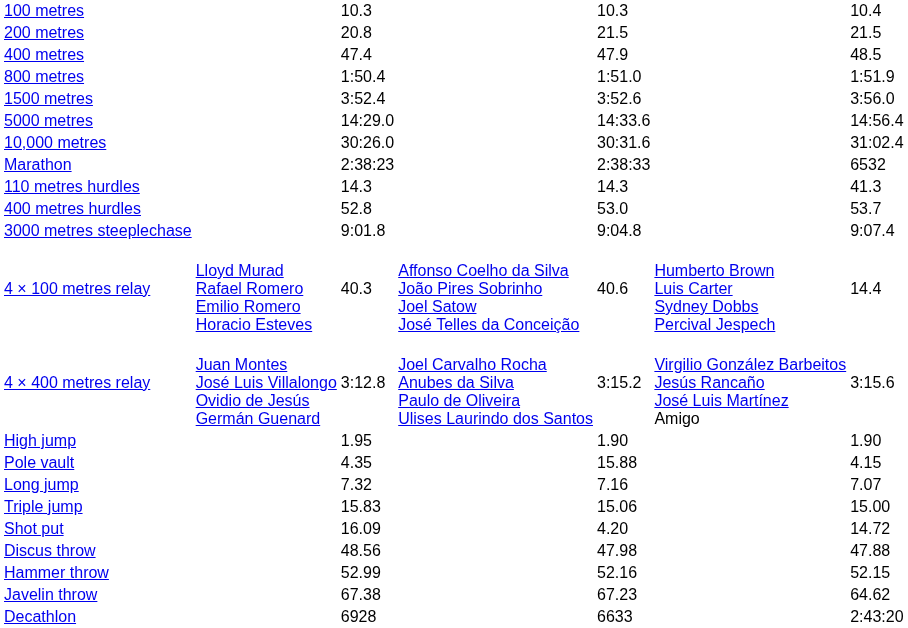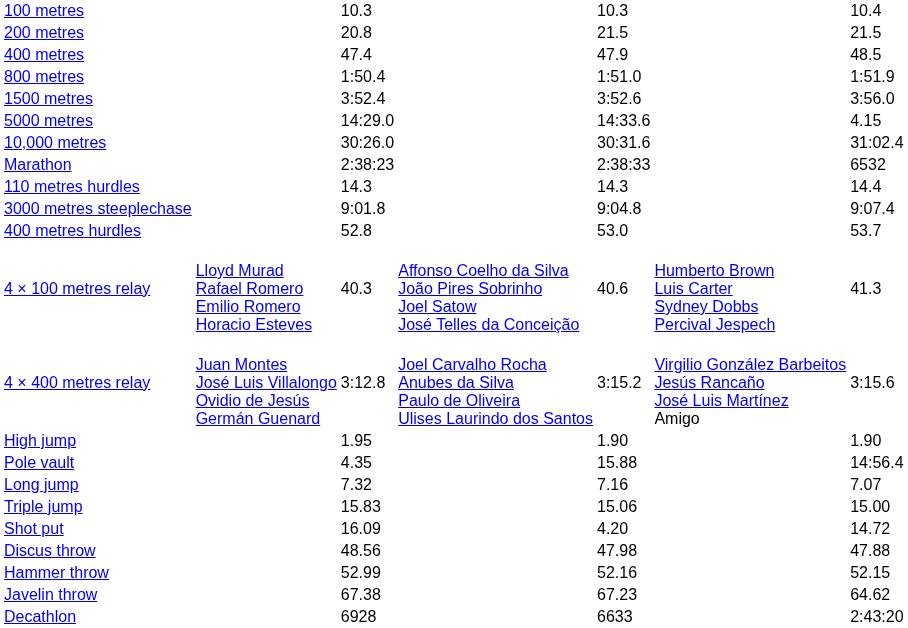 <table>
 <tr>
 <td><a href='#'>100 metres</a></td>
 <td></td>
 <td>10.3</td>
 <td></td>
 <td>10.3</td>
 <td></td>
 <td>10.4</td>
 </tr>
 <tr>
 <td><a href='#'>200 metres</a></td>
 <td></td>
 <td>20.8</td>
 <td></td>
 <td>21.5</td>
 <td></td>
 <td>21.5</td>
 </tr>
 <tr>
 <td><a href='#'>400 metres</a></td>
 <td></td>
 <td>47.4</td>
 <td></td>
 <td>47.9</td>
 <td></td>
 <td>48.5</td>
 </tr>
 <tr>
 <td><a href='#'>800 metres</a></td>
 <td></td>
 <td>1:50.4</td>
 <td></td>
 <td>1:51.0</td>
 <td></td>
 <td>1:51.9</td>
 </tr>
 <tr>
 <td><a href='#'>1500 metres</a></td>
 <td></td>
 <td>3:52.4</td>
 <td></td>
 <td>3:52.6</td>
 <td></td>
 <td>3:56.0</td>
 </tr>
 <tr>
 <td><a href='#'>5000 metres</a></td>
 <td></td>
 <td>14:29.0</td>
 <td></td>
 <td>14:33.6</td>
 <td></td>
-<td>14:56.4</td>
+<td>4.15</td>
 </tr>
 <tr>
 <td><a href='#'>10,000 metres</a></td>
 <td></td>
 <td>30:26.0</td>
 <td></td>
 <td>30:31.6</td>
 <td></td>
 <td>31:02.4</td>
 </tr>
 <tr>
 <td><a href='#'>Marathon</a></td>
 <td></td>
 <td>2:38:23</td>
 <td></td>
 <td>2:38:33</td>
 <td></td>
 <td>6532</td>
 </tr>
 <tr>
 <td><a href='#'>110 metres hurdles</a></td>
 <td></td>
 <td>14.3</td>
 <td></td>
 <td>14.3</td>
 <td></td>
-<td>41.3</td>
+<td>14.4</td>
+</tr>
+<tr>
+<td><a href='#'>3000 metres steeplechase</a></td>
+<td></td>
+<td>9:01.8</td>
+<td></td>
+<td>9:04.8</td>
+<td></td>
+<td>9:07.4</td>
 </tr>
 <tr>
 <td><a href='#'>400 metres hurdles</a></td>
 <td></td>
 <td>52.8</td>
 <td></td>
 <td>53.0</td>
 <td></td>
 <td>53.7</td>
 </tr>
 <tr>
-<td><a href='#'>3000 metres steeplechase</a></td>
-<td></td>
-<td>9:01.8</td>
-<td></td>
-<td>9:04.8</td>
-<td></td>
-<td>9:07.4</td>
-</tr>
-<tr>
 <td><a href='#'>4 × 100 metres relay</a></td>
 <td> <br> <a href='#'>Lloyd Murad</a> <br> <a href='#'>Rafael Romero</a> <br> <a href='#'>Emilio Romero</a> <br> <a href='#'>Horacio Esteves</a></td>
 <td>40.3</td>
 <td> <br> <a href='#'>Affonso Coelho da Silva</a> <br> <a href='#'>João Pires Sobrinho</a> <br> <a href='#'>Joel Satow</a> <br> <a href='#'>José Telles da Conceição</a></td>
 <td>40.6</td>
 <td> <br> <a href='#'>Humberto Brown</a> <br> <a href='#'>Luis Carter</a> <br> <a href='#'>Sydney Dobbs</a> <br> <a href='#'>Percival Jespech</a></td>
-<td>14.4</td>
+<td>41.3</td>
 </tr>
 <tr>
 <td><a href='#'>4 × 400 metres relay</a></td>
 <td> <br> <a href='#'>Juan Montes</a> <br> <a href='#'>José Luis Villalongo</a> <br> <a href='#'>Ovidio de Jesús</a> <br> <a href='#'>Germán Guenard</a></td>
 <td>3:12.8</td>
 <td> <br> <a href='#'>Joel Carvalho Rocha</a> <br> <a href='#'>Anubes da Silva</a> <br> <a href='#'>Paulo de Oliveira</a> <br> <a href='#'>Ulises Laurindo dos Santos</a></td>
 <td>3:15.2</td>
 <td> <br> <a href='#'>Virgilio González Barbeitos</a> <br> <a href='#'>Jesús Rancaño</a> <br> <a href='#'>José Luis Martínez</a> <br> Amigo</td>
 <td>3:15.6</td>
 </tr>
 <tr>
 <td><a href='#'>High jump</a></td>
 <td></td>
 <td>1.95</td>
 <td></td>
 <td>1.90</td>
 <td></td>
 <td>1.90</td>
 </tr>
 <tr>
 <td><a href='#'>Pole vault</a></td>
 <td></td>
 <td>4.35</td>
 <td></td>
 <td>15.88</td>
 <td></td>
-<td>4.15</td>
+<td>14:56.4</td>
 </tr>
 <tr>
 <td><a href='#'>Long jump</a></td>
 <td></td>
 <td>7.32</td>
 <td></td>
 <td>7.16</td>
 <td></td>
 <td>7.07</td>
 </tr>
 <tr>
 <td><a href='#'>Triple jump</a></td>
 <td></td>
 <td>15.83</td>
 <td></td>
 <td>15.06</td>
 <td></td>
 <td>15.00</td>
 </tr>
 <tr>
 <td><a href='#'>Shot put</a></td>
 <td></td>
 <td>16.09</td>
 <td></td>
 <td>4.20</td>
 <td></td>
 <td>14.72</td>
 </tr>
 <tr>
 <td><a href='#'>Discus throw</a></td>
 <td></td>
 <td>48.56</td>
 <td></td>
 <td>47.98</td>
 <td></td>
 <td>47.88</td>
 </tr>
 <tr>
 <td><a href='#'>Hammer throw</a></td>
 <td></td>
 <td>52.99</td>
 <td></td>
 <td>52.16</td>
 <td></td>
 <td>52.15</td>
 </tr>
 <tr>
 <td><a href='#'>Javelin throw</a></td>
 <td></td>
 <td>67.38</td>
 <td></td>
 <td>67.23</td>
 <td></td>
 <td>64.62</td>
 </tr>
 <tr>
 <td><a href='#'>Decathlon</a></td>
 <td></td>
 <td>6928</td>
 <td></td>
 <td>6633</td>
 <td></td>
 <td>2:43:20</td>
 </tr>
 </table>
